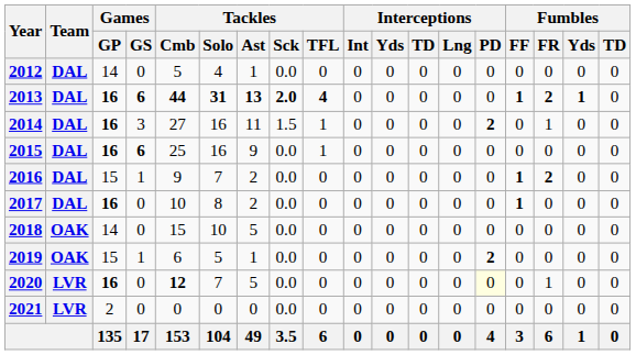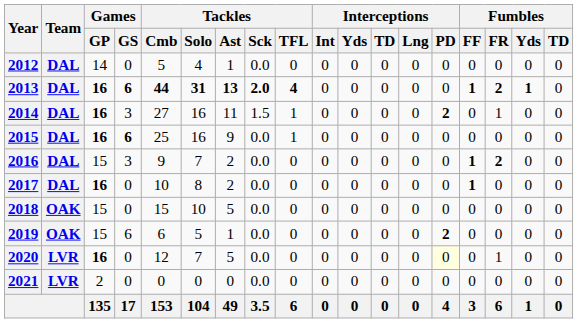 <table class="wikitable" style="text-align:center">
 <tr>
 <th rowspan="2">Year</th>
 <th rowspan="2">Team</th>
 <th colspan="2">Games</th>
 <th colspan="5">Tackles</th>
 <th colspan="5">Interceptions</th>
 <th colspan="4">Fumbles</th>
 </tr>
 <tr>
 <th>GP</th>
 <th>GS</th>
 <th>Cmb</th>
 <th>Solo</th>
 <th>Ast</th>
 <th>Sck</th>
 <th>TFL</th>
 <th>Int</th>
 <th>Yds</th>
 <th>TD</th>
 <th>Lng</th>
 <th>PD</th>
 <th>FF</th>
 <th>FR</th>
 <th>Yds</th>
 <th>TD</th>
 </tr>
 <tr>
 <th><a href='#'>2012</a></th>
 <th><a href='#'>DAL</a></th>
 <td>14</td>
 <td>0</td>
 <td>5</td>
 <td>4</td>
 <td>1</td>
 <td>0.0</td>
 <td>0</td>
 <td>0</td>
 <td>0</td>
 <td>0</td>
 <td>0</td>
 <td>0</td>
 <td>0</td>
 <td>0</td>
 <td>0</td>
 <td>0</td>
 </tr>
 <tr>
 <th><a href='#'>2013</a></th>
 <th><a href='#'>DAL</a></th>
 <td><strong>16</strong></td>
 <td><strong>6</strong></td>
 <td><strong>44</strong></td>
 <td><strong>31</strong></td>
 <td><strong>13</strong></td>
 <td><strong>2.0</strong></td>
 <td><strong>4</strong></td>
 <td>0</td>
 <td>0</td>
 <td>0</td>
 <td>0</td>
 <td>0</td>
 <td><strong>1</strong></td>
 <td><strong>2</strong></td>
 <td><strong>1</strong></td>
 <td>0</td>
 </tr>
 <tr>
 <th><a href='#'>2014</a></th>
 <th><a href='#'>DAL</a></th>
 <td><strong>16</strong></td>
 <td>3</td>
 <td>27</td>
 <td>16</td>
 <td>11</td>
 <td>1.5</td>
 <td>1</td>
 <td>0</td>
 <td>0</td>
 <td>0</td>
 <td>0</td>
 <td><strong>2</strong></td>
 <td>0</td>
 <td>1</td>
 <td>0</td>
 <td>0</td>
 </tr>
 <tr>
 <th><a href='#'>2015</a></th>
 <th><a href='#'>DAL</a></th>
 <td><strong>16</strong></td>
 <td><strong>6</strong></td>
 <td>25</td>
 <td>16</td>
 <td>9</td>
 <td>0.0</td>
 <td>1</td>
 <td>0</td>
 <td>0</td>
 <td>0</td>
 <td>0</td>
 <td>0</td>
 <td>0</td>
 <td>0</td>
 <td>0</td>
 <td>0</td>
 </tr>
 <tr>
 <th><a href='#'>2016</a></th>
 <th><a href='#'>DAL</a></th>
 <td>15</td>
-<td>1</td>
+<td>3</td>
 <td>9</td>
 <td>7</td>
 <td>2</td>
 <td>0.0</td>
 <td>0</td>
 <td>0</td>
 <td>0</td>
 <td>0</td>
 <td>0</td>
 <td>0</td>
 <td><strong>1</strong></td>
 <td><strong>2</strong></td>
 <td>0</td>
 <td>0</td>
 </tr>
 <tr>
 <th><a href='#'>2017</a></th>
 <th><a href='#'>DAL</a></th>
 <td><strong>16</strong></td>
 <td>0</td>
 <td>10</td>
 <td>8</td>
 <td>2</td>
 <td>0.0</td>
 <td>0</td>
 <td>0</td>
 <td>0</td>
 <td>0</td>
 <td>0</td>
 <td>0</td>
 <td><strong>1</strong></td>
 <td>0</td>
 <td>0</td>
 <td>0</td>
 </tr>
 <tr>
 <th><a href='#'>2018</a></th>
 <th><a href='#'>OAK</a></th>
-<td>14</td>
+<td>15</td>
 <td>0</td>
 <td>15</td>
 <td>10</td>
 <td>5</td>
 <td>0.0</td>
 <td>0</td>
 <td>0</td>
 <td>0</td>
 <td>0</td>
 <td>0</td>
 <td>0</td>
 <td>0</td>
 <td>0</td>
 <td>0</td>
 <td>0</td>
 </tr>
 <tr>
 <th><a href='#'>2019</a></th>
 <th><a href='#'>OAK</a></th>
 <td>15</td>
-<td>1</td>
+<td>6</td>
 <td>6</td>
 <td>5</td>
 <td>1</td>
 <td>0.0</td>
 <td>0</td>
 <td>0</td>
 <td>0</td>
 <td>0</td>
 <td>0</td>
 <td><strong>2</strong></td>
 <td>0</td>
 <td>0</td>
 <td>0</td>
 <td>0</td>
 </tr>
 <tr>
 <th><a href='#'>2020</a></th>
 <th><a href='#'>LVR</a></th>
 <td><strong>16</strong></td>
 <td>0</td>
-<td><strong>12</strong></td>
+<td>12</td>
 <td>7</td>
 <td>5</td>
 <td>0.0</td>
 <td>0</td>
 <td>0</td>
 <td>0</td>
 <td>0</td>
 <td>0</td>
 <td style="background: lightyellow;">0</td>
 <td>0</td>
 <td>1</td>
 <td>0</td>
 <td>0</td>
 </tr>
 <tr>
 <th><a href='#'>2021</a></th>
 <th><a href='#'>LVR</a></th>
 <td>2</td>
 <td>0</td>
 <td>0</td>
 <td>0</td>
 <td>0</td>
 <td>0.0</td>
 <td>0</td>
 <td>0</td>
 <td>0</td>
 <td>0</td>
 <td>0</td>
 <td>0</td>
 <td>0</td>
 <td>0</td>
 <td>0</td>
 <td>0</td>
 </tr>
 <tr>
 <th colspan="2"></th>
 <th>135</th>
 <th>17</th>
 <th>153</th>
 <th>104</th>
 <th>49</th>
 <th>3.5</th>
 <th>6</th>
 <th>0</th>
 <th>0</th>
 <th>0</th>
 <th>0</th>
 <th>4</th>
 <th>3</th>
 <th>6</th>
 <th>1</th>
 <th>0</th>
 </tr>
 </table>
